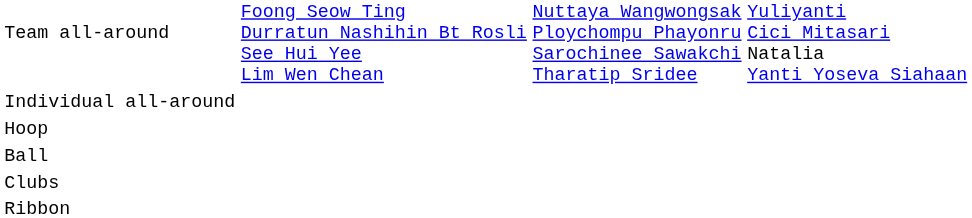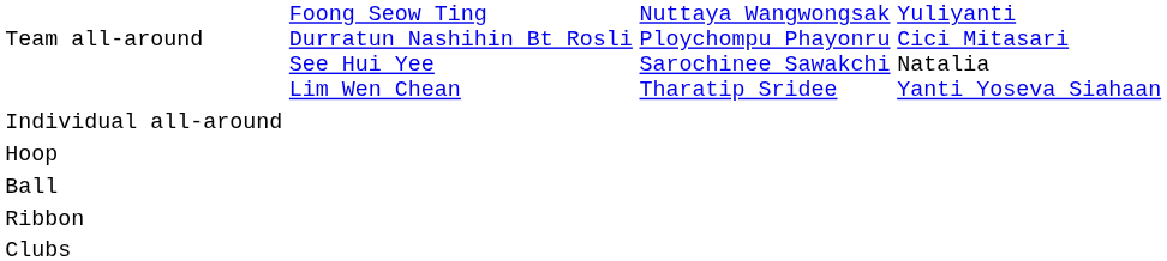 <table>
 <tr>
 <td>Team all-around</td>
 <td><br><a href='#'>Foong Seow Ting</a><br><a href='#'>Durratun Nashihin Bt Rosli</a><br><a href='#'>See Hui Yee</a><br><a href='#'>Lim Wen Chean</a></td>
 <td><br><a href='#'>Nuttaya Wangwongsak</a><br><a href='#'>Ploychompu Phayonru</a><br><a href='#'>Sarochinee Sawakchi</a><br><a href='#'>Tharatip Sridee</a></td>
 <td><br><a href='#'>Yuliyanti</a><br><a href='#'>Cici Mitasari</a><br>Natalia<br><a href='#'>Yanti Yoseva Siahaan</a></td>
 </tr>
 <tr>
 <td>Individual all-around</td>
 <td></td>
 <td></td>
 <td></td>
 </tr>
 <tr>
 <td>Hoop</td>
 <td></td>
 <td></td>
 <td></td>
 </tr>
 <tr>
 <td>Ball</td>
 <td></td>
 <td></td>
 <td></td>
 </tr>
 <tr>
+<td>Ribbon</td>
+<td></td>
+<td></td>
+<td></td>
+</tr>
+<tr>
 <td>Clubs</td>
 <td></td>
 <td></td>
 <td><br></td>
 </tr>
-<tr>
-<td>Ribbon</td>
-<td></td>
-<td></td>
-<td></td>
-</tr>
 </table>
